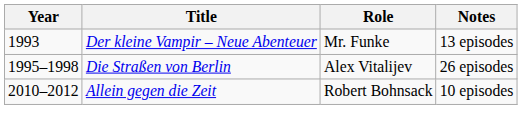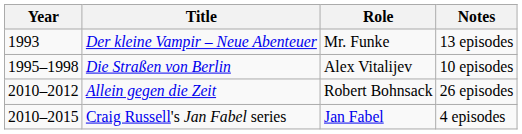 <table class="wikitable sortable">
 <tr>
 <th>Year</th>
 <th>Title</th>
 <th>Role</th>
 <th class="unsortable">Notes</th>
 </tr>
 <tr>
 <td>1993</td>
 <td><em><a href='#'>Der kleine Vampir – Neue Abenteuer</a></em></td>
 <td>Mr. Funke</td>
 <td>13 episodes</td>
 </tr>
 <tr>
 <td>1995–1998</td>
 <td><em><a href='#'>Die Straßen von Berlin</a></em></td>
 <td>Alex Vitalijev</td>
-<td>26 episodes</td>
+<td>10 episodes</td>
 </tr>
 <tr>
 <td>2010–2012</td>
 <td><em><a href='#'>Allein gegen die Zeit</a></em></td>
 <td>Robert Bohnsack</td>
-<td>10 episodes</td>
+<td>26 episodes</td>
+</tr>
+<tr>
+<td>2010–2015</td>
+<td><a href='#'>Craig Russell</a>'s <em>Jan Fabel</em> series</td>
+<td><a href='#'>Jan Fabel</a></td>
+<td>4 episodes</td>
 </tr>
 </table>
